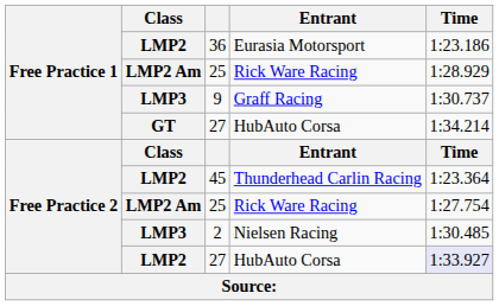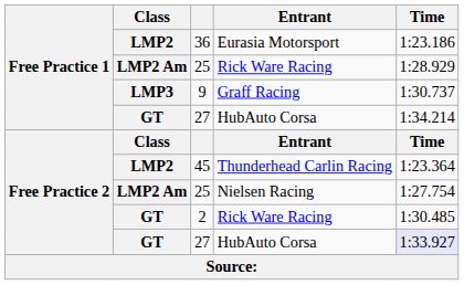 <table class="wikitable">
 <tr>
 <th rowspan="5">Free Practice 1</th>
 <th>Class</th>
 <th></th>
 <th>Entrant</th>
 <th>Time</th>
 </tr>
 <tr>
 <th>LMP2</th>
 <td align="center">36</td>
 <td> Eurasia Motorsport</td>
 <td>1:23.186</td>
 </tr>
 <tr>
 <th>LMP2 Am</th>
 <td align="center">25</td>
 <td> <a href='#'>Rick Ware Racing</a></td>
 <td>1:28.929</td>
 </tr>
 <tr>
 <th>LMP3</th>
 <td align="center">9</td>
 <td> <a href='#'>Graff Racing</a></td>
 <td>1:30.737</td>
 </tr>
 <tr>
 <th>GT</th>
 <td align="center">27</td>
 <td> HubAuto Corsa</td>
 <td>1:34.214</td>
 </tr>
 <tr>
 <th rowspan="5">Free Practice 2</th>
 <th>Class</th>
 <th></th>
 <th>Entrant</th>
 <th>Time</th>
 </tr>
 <tr>
 <th>LMP2</th>
 <td align="center">45</td>
 <td> <a href='#'>Thunderhead Carlin Racing</a></td>
 <td>1:23.364</td>
 </tr>
 <tr>
 <th>LMP2 Am</th>
 <td align="center">25</td>
-<td> <a href='#'>Rick Ware Racing</a></td>
+<td> Nielsen Racing</td>
 <td>1:27.754</td>
 </tr>
 <tr>
-<th>LMP3</th>
+<th>GT</th>
 <td align="center">2</td>
-<td> Nielsen Racing</td>
+<td> <a href='#'>Rick Ware Racing</a></td>
 <td>1:30.485</td>
 </tr>
 <tr>
-<th>LMP2</th>
+<th>GT</th>
 <td align="center">27</td>
 <td> HubAuto Corsa</td>
 <td style="background: lavender;">1:33.927</td>
 </tr>
 <tr>
 <th colspan="5">Source:</th>
 </tr>
 </table>
